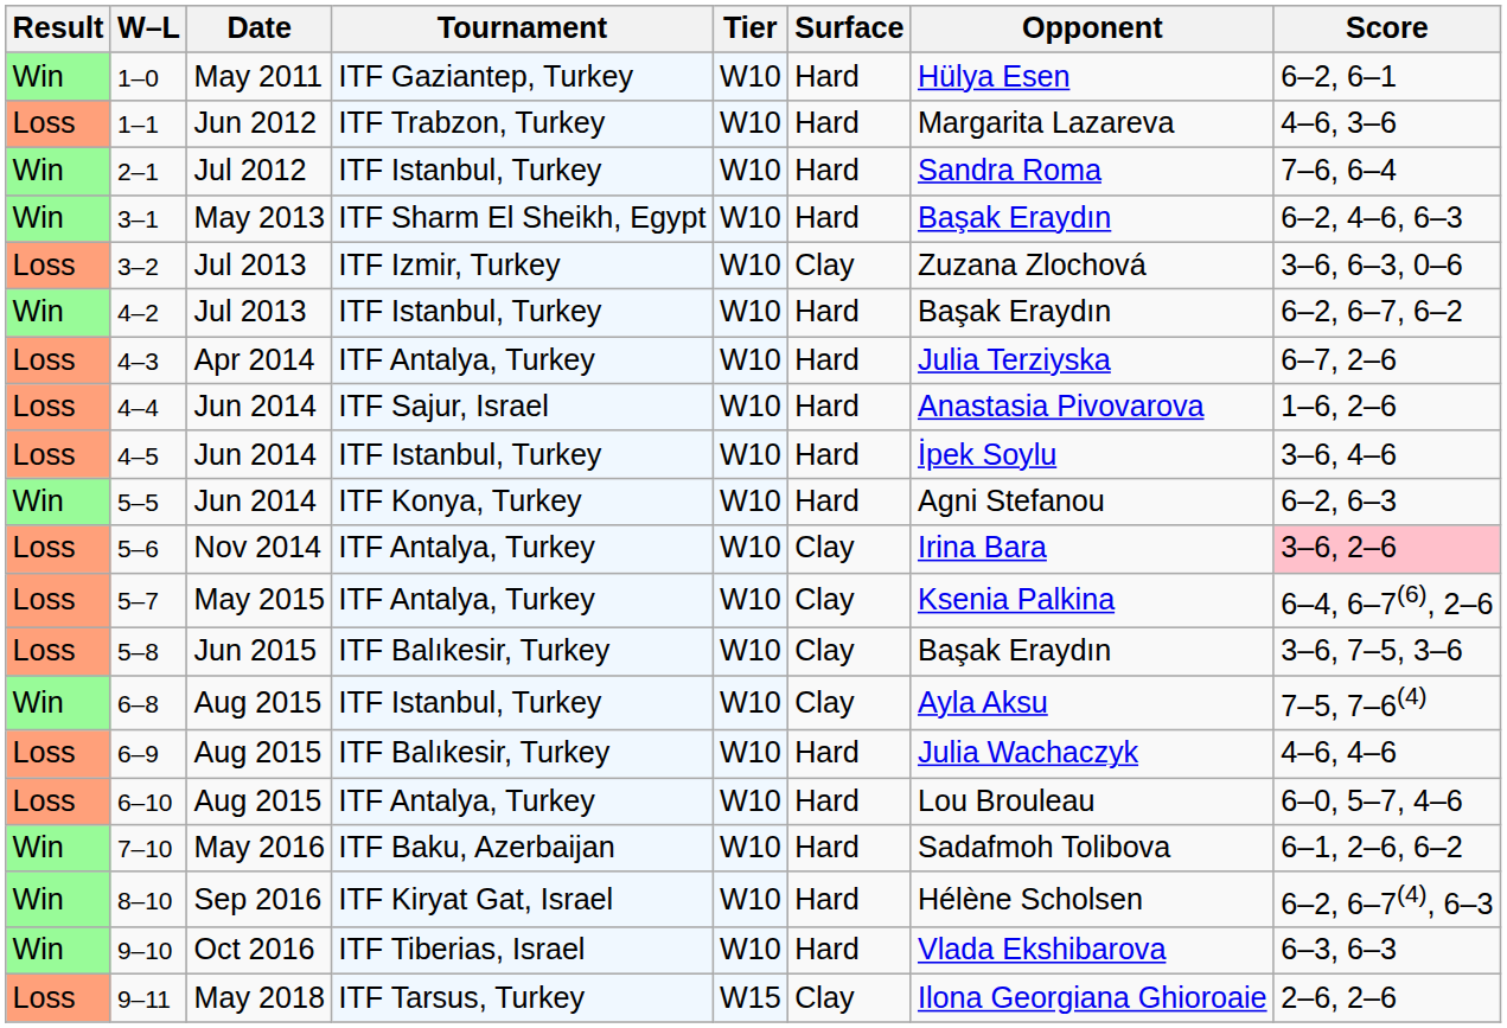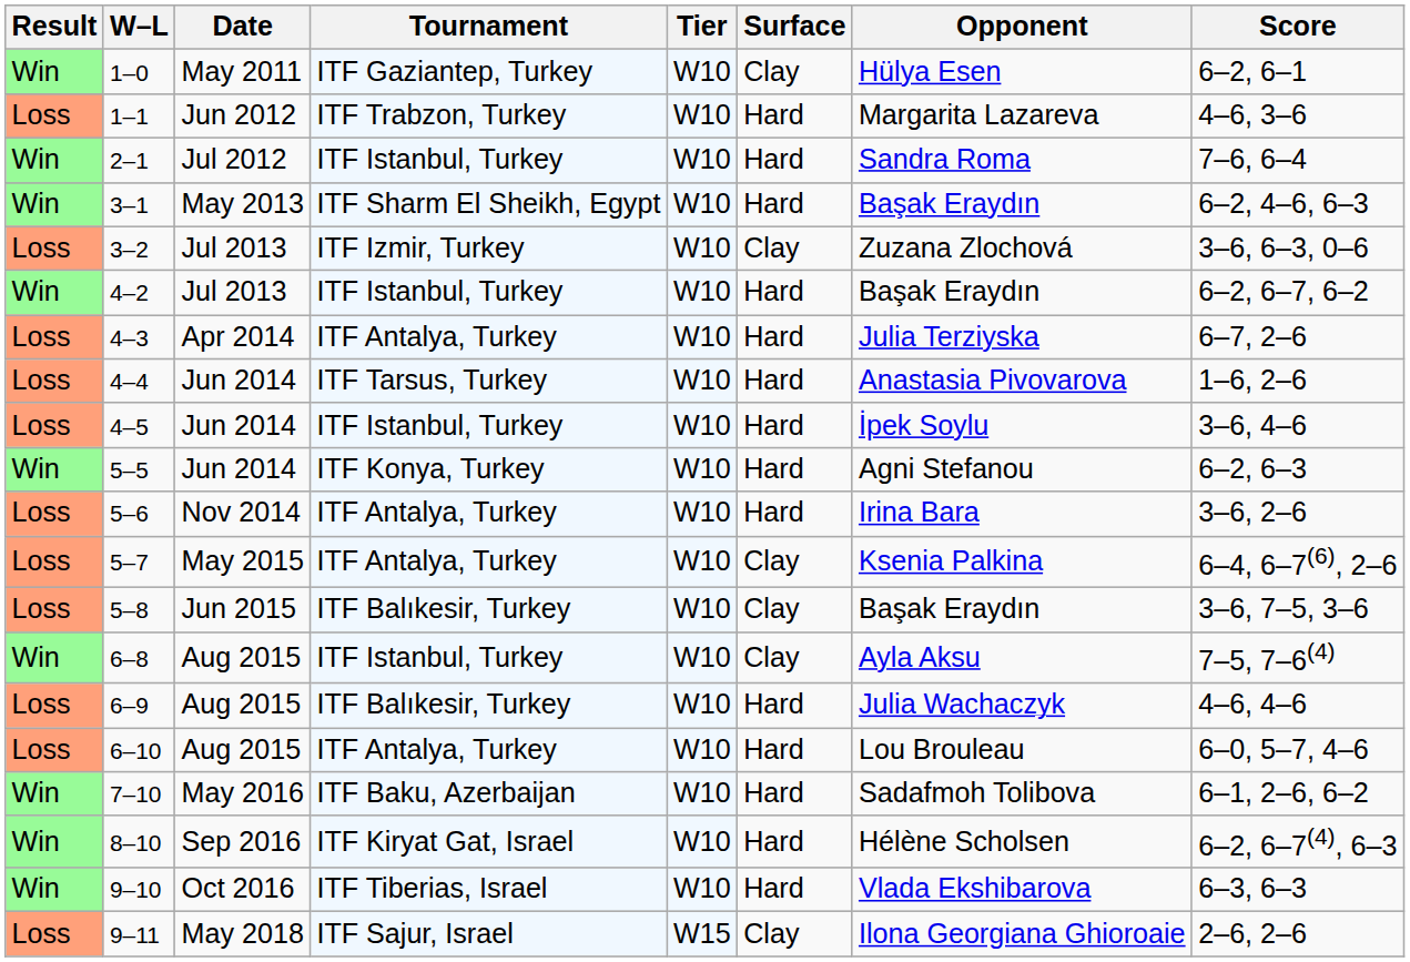 <table class="sortable wikitable">
 <tr>
 <th>Result</th>
 <th class="unsortable">W–L</th>
 <th>Date</th>
 <th>Tournament</th>
 <th>Tier</th>
 <th>Surface</th>
 <th>Opponent</th>
 <th class="unsortable">Score</th>
 </tr>
 <tr>
 <td style="background:#98fb98;">Win</td>
 <td><small>1–0</small></td>
 <td>May 2011</td>
 <td style="background:#f0f8ff;">ITF Gaziantep, Turkey</td>
 <td style="background:#f0f8ff;">W10</td>
-<td>Hard</td>
+<td>Clay</td>
 <td> <a href='#'>Hülya Esen</a></td>
 <td>6–2, 6–1</td>
 </tr>
 <tr>
 <td style="background:#ffa07a;">Loss</td>
 <td><small>1–1</small></td>
 <td>Jun 2012</td>
 <td style="background:#f0f8ff;">ITF Trabzon, Turkey</td>
 <td style="background:#f0f8ff;">W10</td>
 <td>Hard</td>
 <td> Margarita Lazareva</td>
 <td>4–6, 3–6</td>
 </tr>
 <tr>
 <td style="background:#98fb98;">Win</td>
 <td><small>2–1</small></td>
 <td>Jul 2012</td>
 <td style="background:#f0f8ff;">ITF Istanbul, Turkey</td>
 <td style="background:#f0f8ff;">W10</td>
 <td>Hard</td>
 <td> <a href='#'>Sandra Roma</a></td>
 <td>7–6, 6–4</td>
 </tr>
 <tr>
 <td style="background:#98fb98;">Win</td>
 <td><small>3–1</small></td>
 <td>May 2013</td>
 <td style="background:#f0f8ff;">ITF Sharm El Sheikh, Egypt</td>
 <td style="background:#f0f8ff;">W10</td>
 <td>Hard</td>
 <td> <a href='#'>Başak Eraydın</a></td>
 <td>6–2, 4–6, 6–3</td>
 </tr>
 <tr>
 <td style="background:#ffa07a;">Loss</td>
 <td><small>3–2</small></td>
 <td>Jul 2013</td>
 <td style="background:#f0f8ff;">ITF Izmir, Turkey</td>
 <td style="background:#f0f8ff;">W10</td>
 <td>Clay</td>
 <td> Zuzana Zlochová</td>
 <td>3–6, 6–3, 0–6</td>
 </tr>
 <tr>
 <td style="background:#98fb98;">Win</td>
 <td><small>4–2</small></td>
 <td>Jul 2013</td>
 <td style="background:#f0f8ff;">ITF Istanbul, Turkey</td>
 <td style="background:#f0f8ff;">W10</td>
 <td>Hard</td>
 <td> Başak Eraydın</td>
 <td>6–2, 6–7, 6–2</td>
 </tr>
 <tr>
 <td style="background:#ffa07a;">Loss</td>
 <td><small>4–3</small></td>
 <td>Apr 2014</td>
 <td style="background:#f0f8ff;">ITF Antalya, Turkey</td>
 <td style="background:#f0f8ff;">W10</td>
 <td>Hard</td>
 <td> <a href='#'>Julia Terziyska</a></td>
 <td>6–7, 2–6</td>
 </tr>
 <tr>
 <td style="background:#ffa07a;">Loss</td>
 <td><small>4–4</small></td>
 <td>Jun 2014</td>
-<td style="background:#f0f8ff;">ITF Sajur, Israel</td>
+<td style="background:#f0f8ff;">ITF Tarsus, Turkey</td>
 <td style="background:#f0f8ff;">W10</td>
 <td>Hard</td>
 <td> <a href='#'>Anastasia Pivovarova</a></td>
 <td>1–6, 2–6</td>
 </tr>
 <tr>
 <td style="background:#ffa07a;">Loss</td>
 <td><small>4–5</small></td>
 <td>Jun 2014</td>
 <td style="background:#f0f8ff;">ITF Istanbul, Turkey</td>
 <td style="background:#f0f8ff;">W10</td>
 <td>Hard</td>
 <td> <a href='#'>İpek Soylu</a></td>
 <td>3–6, 4–6</td>
 </tr>
 <tr>
 <td style="background:#98fb98;">Win</td>
 <td><small>5–5</small></td>
 <td>Jun 2014</td>
 <td style="background:#f0f8ff;">ITF Konya, Turkey</td>
 <td style="background:#f0f8ff;">W10</td>
 <td>Hard</td>
 <td> Agni Stefanou</td>
 <td>6–2, 6–3</td>
 </tr>
 <tr>
 <td style="background:#ffa07a;">Loss</td>
 <td><small>5–6</small></td>
 <td>Nov 2014</td>
 <td style="background:#f0f8ff;">ITF Antalya, Turkey</td>
 <td style="background:#f0f8ff;">W10</td>
-<td>Clay</td>
+<td>Hard</td>
 <td> <a href='#'>Irina Bara</a></td>
-<td style="background: pink;">3–6, 2–6</td>
+<td>3–6, 2–6</td>
 </tr>
 <tr>
 <td style="background:#ffa07a;">Loss</td>
 <td><small>5–7</small></td>
 <td>May 2015</td>
 <td style="background:#f0f8ff;">ITF Antalya, Turkey</td>
 <td style="background:#f0f8ff;">W10</td>
 <td>Clay</td>
 <td> <a href='#'>Ksenia Palkina</a></td>
 <td>6–4, 6–7<sup>(6)</sup>, 2–6</td>
 </tr>
 <tr>
 <td style="background:#ffa07a;">Loss</td>
 <td><small>5–8</small></td>
 <td>Jun 2015</td>
 <td style="background:#f0f8ff;">ITF Balıkesir, Turkey</td>
 <td style="background:#f0f8ff;">W10</td>
 <td>Clay</td>
 <td> Başak Eraydın</td>
 <td>3–6, 7–5, 3–6</td>
 </tr>
 <tr>
 <td style="background:#98fb98;">Win</td>
 <td><small>6–8</small></td>
 <td>Aug 2015</td>
 <td style="background:#f0f8ff;">ITF Istanbul, Turkey</td>
 <td style="background:#f0f8ff;">W10</td>
 <td>Clay</td>
 <td> <a href='#'>Ayla Aksu</a></td>
 <td>7–5, 7–6<sup>(4)</sup></td>
 </tr>
 <tr>
 <td style="background:#ffa07a;">Loss</td>
 <td><small>6–9</small></td>
 <td>Aug 2015</td>
 <td style="background:#f0f8ff;">ITF Balıkesir, Turkey</td>
 <td style="background:#f0f8ff;">W10</td>
 <td>Hard</td>
 <td> <a href='#'>Julia Wachaczyk</a></td>
 <td>4–6, 4–6</td>
 </tr>
 <tr>
 <td style="background:#ffa07a;">Loss</td>
 <td><small>6–10</small></td>
 <td>Aug 2015</td>
 <td style="background:#f0f8ff;">ITF Antalya, Turkey</td>
 <td style="background:#f0f8ff;">W10</td>
 <td>Hard</td>
 <td> Lou Brouleau</td>
 <td>6–0, 5–7, 4–6</td>
 </tr>
 <tr>
 <td style="background:#98fb98;">Win</td>
 <td><small>7–10</small></td>
 <td>May 2016</td>
 <td style="background:#f0f8ff;">ITF Baku, Azerbaijan</td>
 <td style="background:#f0f8ff;">W10</td>
 <td>Hard</td>
 <td> Sadafmoh Tolibova</td>
 <td>6–1, 2–6, 6–2</td>
 </tr>
 <tr>
 <td style="background:#98fb98;">Win</td>
 <td><small>8–10</small></td>
 <td>Sep 2016</td>
 <td style="background:#f0f8ff;">ITF Kiryat Gat, Israel</td>
 <td style="background:#f0f8ff;">W10</td>
 <td>Hard</td>
 <td> Hélène Scholsen</td>
 <td>6–2, 6–7<sup>(4)</sup>, 6–3</td>
 </tr>
 <tr>
 <td style="background:#98fb98;">Win</td>
 <td><small>9–10</small></td>
 <td>Oct 2016</td>
 <td style="background:#f0f8ff;">ITF Tiberias, Israel</td>
 <td style="background:#f0f8ff;">W10</td>
 <td>Hard</td>
 <td> <a href='#'>Vlada Ekshibarova</a></td>
 <td>6–3, 6–3</td>
 </tr>
 <tr>
 <td style="background:#ffa07a;">Loss</td>
 <td><small>9–11</small></td>
 <td>May 2018</td>
-<td style="background:#f0f8ff;">ITF Tarsus, Turkey</td>
+<td style="background:#f0f8ff;">ITF Sajur, Israel</td>
 <td style="background:#f0f8ff;">W15</td>
 <td>Clay</td>
 <td> <a href='#'>Ilona Georgiana Ghioroaie</a></td>
 <td>2–6, 2–6</td>
 </tr>
 </table>
